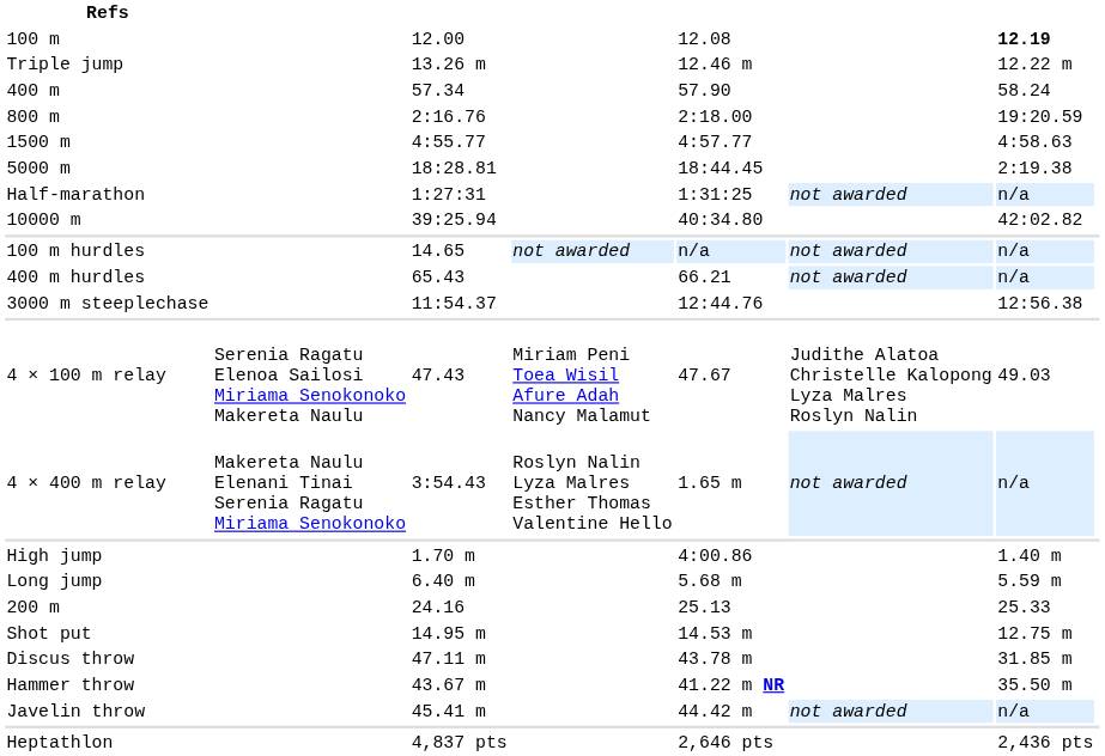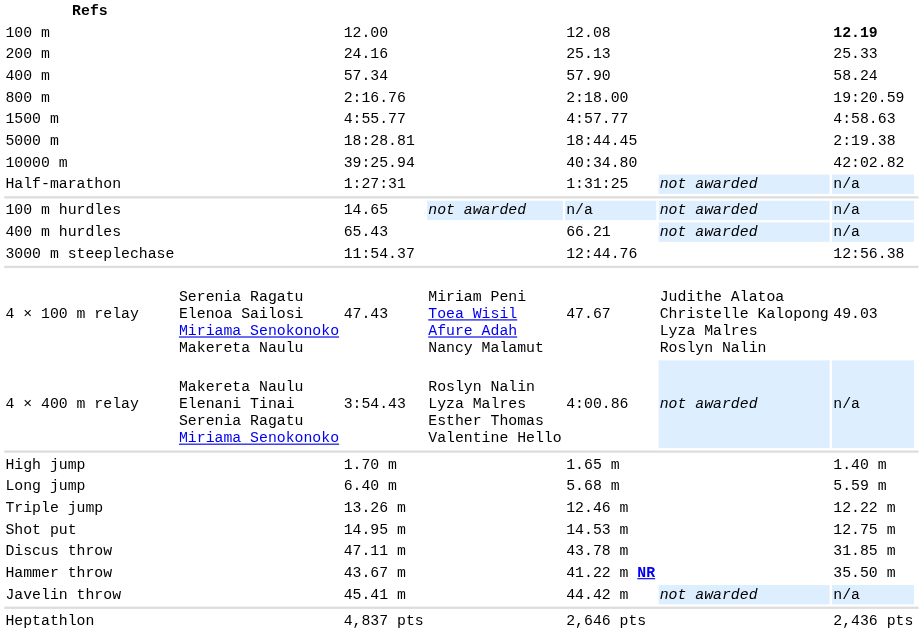 <table>
 <tr>
 <th>Refs</th>
 </tr>
 <tr>
 <td>100 m</td>
 <td></td>
 <td>12.00</td>
 <td></td>
 <td>12.08</td>
 <td></td>
 <td><strong>12.19</strong></td>
 <td align=center></td>
 </tr>
 <tr>
-<td>Triple jump</td>
+<td>200 m</td>
 <td></td>
-<td>13.26 m</td>
+<td>24.16</td>
 <td></td>
-<td>12.46 m</td>
+<td>25.13</td>
 <td></td>
-<td>12.22 m</td>
+<td>25.33</td>
 <td align=center></td>
 </tr>
 <tr>
 <td>400 m</td>
 <td></td>
 <td>57.34</td>
 <td></td>
 <td>57.90</td>
 <td></td>
 <td>58.24</td>
 <td align=center></td>
 </tr>
 <tr>
 <td>800 m</td>
 <td></td>
 <td>2:16.76</td>
 <td></td>
 <td>2:18.00</td>
 <td></td>
 <td>19:20.59</td>
 <td align=center></td>
 </tr>
 <tr>
 <td>1500 m</td>
 <td></td>
 <td>4:55.77</td>
 <td></td>
 <td>4:57.77</td>
 <td></td>
 <td>4:58.63</td>
 <td align=center></td>
 </tr>
 <tr>
 <td>5000 m</td>
 <td></td>
 <td>18:28.81</td>
 <td></td>
 <td>18:44.45</td>
 <td></td>
 <td>2:19.38</td>
 <td align=center></td>
 </tr>
 <tr>
+<td>10000 m</td>
+<td></td>
+<td>39:25.94</td>
+<td></td>
+<td>40:34.80</td>
+<td></td>
+<td>42:02.82</td>
+<td align=center></td>
+</tr>
+<tr>
 <td>Half-marathon</td>
 <td></td>
 <td>1:27:31</td>
 <td></td>
 <td>1:31:25</td>
 <td bgcolor=#def><em>not awarded</em></td>
 <td bgcolor=#def>n/a</td>
-<td align=center></td>
-</tr>
-<tr>
-<td>10000 m</td>
-<td></td>
-<td>39:25.94</td>
-<td></td>
-<td>40:34.80</td>
-<td></td>
-<td>42:02.82</td>
 <td align=center></td>
 </tr>
 <tr bgcolor=#DDDDDD>
 <td colspan=8></td>
 </tr>
 <tr>
 <td>100 m hurdles</td>
 <td></td>
 <td>14.65</td>
 <td bgcolor=#def><em>not awarded</em></td>
 <td bgcolor=#def>n/a<br> </td>
 <td bgcolor=#def><em>not awarded</em></td>
 <td bgcolor=#def>n/a</td>
 <td align=center></td>
 </tr>
 <tr>
 <td>400 m hurdles</td>
 <td></td>
 <td>65.43</td>
 <td></td>
 <td>66.21</td>
 <td bgcolor=#def><em>not awarded</em></td>
 <td bgcolor=#def>n/a<br></td>
 <td align=center></td>
 </tr>
 <tr>
 <td>3000 m steeplechase</td>
 <td></td>
 <td>11:54.37</td>
 <td></td>
 <td>12:44.76</td>
 <td></td>
 <td>12:56.38</td>
 <td align=center></td>
 </tr>
 <tr bgcolor=#DDDDDD>
 <td colspan=8></td>
 </tr>
 <tr>
 <td>4 × 100 m relay</td>
 <td><br>Serenia Ragatu<br>Elenoa Sailosi<br><a href='#'>Miriama Senokonoko</a><br>Makereta Naulu</td>
 <td>47.43</td>
 <td><br>Miriam Peni<br><a href='#'>Toea Wisil</a><br><a href='#'>Afure Adah</a><br>Nancy Malamut</td>
 <td>47.67</td>
 <td><br>Judithe Alatoa<br>Christelle Kalopong<br>Lyza Malres<br>Roslyn Nalin</td>
 <td>49.03</td>
 <td align=center></td>
 </tr>
 <tr>
 <td>4 × 400 m relay</td>
 <td><br>Makereta Naulu<br>Elenani Tinai<br>Serenia Ragatu<br><a href='#'>Miriama Senokonoko</a></td>
 <td>3:54.43</td>
 <td><br>Roslyn Nalin<br>Lyza Malres<br>Esther Thomas<br>Valentine Hello</td>
-<td>1.65 m</td>
+<td>4:00.86</td>
 <td bgcolor=#def><em>not awarded</em><br></td>
 <td bgcolor=#def> n/a</td>
 <td align=center></td>
 </tr>
 <tr bgcolor=#DDDDDD>
 <td colspan=8></td>
 </tr>
 <tr>
 <td>High jump</td>
 <td></td>
 <td>1.70 m</td>
 <td></td>
-<td>4:00.86</td>
+<td>1.65 m</td>
 <td></td>
 <td>1.40 m</td>
 <td align=center></td>
 </tr>
 <tr>
 <td>Long jump</td>
 <td></td>
 <td>6.40 m</td>
 <td></td>
 <td>5.68 m</td>
 <td></td>
 <td>5.59 m</td>
 <td align=center></td>
 </tr>
 <tr>
-<td>200 m</td>
+<td>Triple jump</td>
 <td></td>
-<td>24.16</td>
+<td>13.26 m</td>
 <td></td>
-<td>25.13</td>
+<td>12.46 m</td>
 <td></td>
-<td>25.33</td>
+<td>12.22 m</td>
 <td align=center></td>
 </tr>
 <tr>
 <td>Shot put</td>
 <td></td>
 <td>14.95 m</td>
 <td></td>
 <td>14.53 m</td>
 <td></td>
 <td>12.75 m</td>
 <td align=center></td>
 </tr>
 <tr>
 <td>Discus throw</td>
 <td></td>
 <td>47.11 m</td>
 <td></td>
 <td>43.78 m</td>
 <td></td>
 <td>31.85 m</td>
 <td align=center></td>
 </tr>
 <tr>
 <td>Hammer throw</td>
 <td></td>
 <td>43.67 m</td>
 <td></td>
 <td>41.22 m <strong><a href='#'>NR</a></strong></td>
 <td></td>
 <td>35.50 m</td>
 <td align=center></td>
 </tr>
 <tr>
 <td>Javelin throw</td>
 <td></td>
 <td>45.41 m</td>
 <td></td>
 <td>44.42 m</td>
 <td bgcolor=#def><em>not awarded</em><br></td>
 <td bgcolor=#def>n/a</td>
 <td align=center></td>
 </tr>
 <tr bgcolor=#DDDDDD>
 <td colspan=8></td>
 </tr>
 <tr>
 <td>Heptathlon</td>
 <td></td>
 <td>4,837 pts</td>
 <td></td>
 <td>2,646 pts</td>
 <td></td>
 <td>2,436 pts</td>
 <td align=center></td>
 </tr>
 </table>
